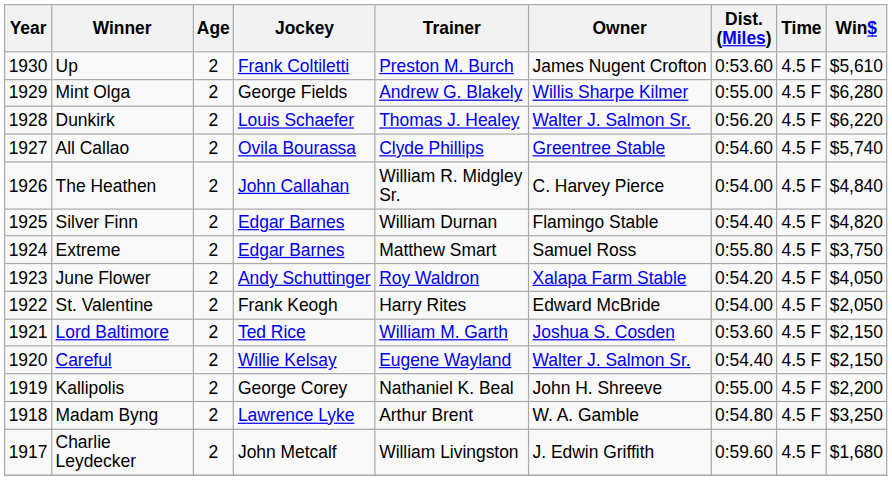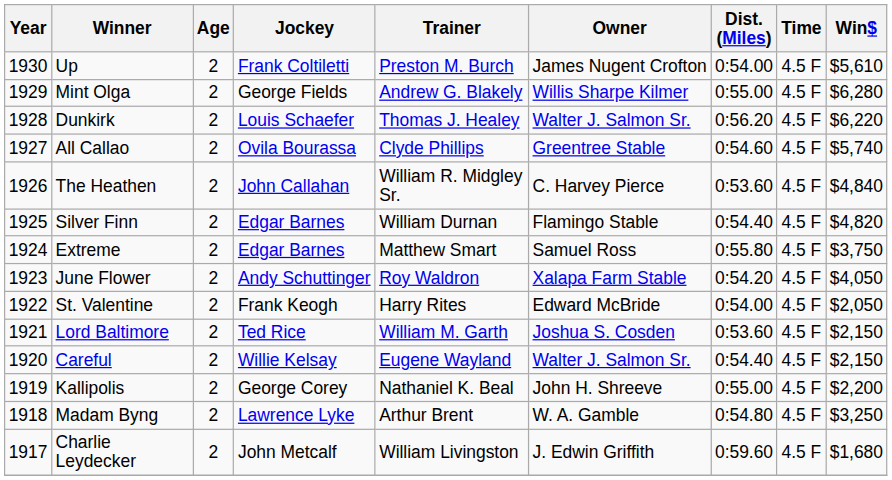 <table class="wikitable sortable" style="font-size:90%">
 <tr>
 <th style="width:30px">Year<br></th>
 <th style="width:110px">Winner<br></th>
 <th style="width:20px">Age<br></th>
 <th style="width:110px">Jockey<br></th>
 <th style="width:120px">Trainer<br></th>
 <th>Owner<br></th>
 <th style="width:25px">Dist.<br> <span>(<a href='#'>Miles</a>)</span></th>
 <th style="width:25px">Time<br></th>
 <th style="width:25px">Win<a href='#'>$</a><br></th>
 </tr>
 <tr>
 <td align=center>1930</td>
 <td>Up</td>
 <td align=center>2</td>
 <td><a href='#'>Frank Coltiletti</a></td>
 <td><a href='#'>Preston M. Burch</a></td>
 <td>James Nugent Crofton</td>
-<td>0:53.60</td>
+<td>0:54.00</td>
 <td align=center>4.5 F</td>
 <td>$5,610</td>
 </tr>
 <tr>
 <td align=center>1929</td>
 <td>Mint Olga</td>
 <td align=center>2</td>
 <td>George Fields</td>
 <td><a href='#'>Andrew G. Blakely</a></td>
 <td><a href='#'>Willis Sharpe Kilmer</a></td>
 <td>0:55.00</td>
 <td align=center>4.5 F</td>
 <td>$6,280</td>
 </tr>
 <tr>
 <td align=center>1928</td>
 <td>Dunkirk</td>
 <td align=center>2</td>
 <td><a href='#'>Louis Schaefer</a></td>
 <td><a href='#'>Thomas J. Healey</a></td>
 <td><a href='#'>Walter J. Salmon Sr.</a></td>
 <td>0:56.20</td>
 <td align=center>4.5 F</td>
 <td>$6,220</td>
 </tr>
 <tr>
 <td align=center>1927</td>
 <td>All Callao</td>
 <td align=center>2</td>
 <td><a href='#'>Ovila Bourassa</a></td>
 <td><a href='#'>Clyde Phillips</a></td>
 <td><a href='#'>Greentree Stable</a></td>
 <td>0:54.60</td>
 <td align=center>4.5 F</td>
 <td>$5,740</td>
 </tr>
 <tr>
 <td align=center>1926</td>
 <td>The Heathen</td>
 <td align=center>2</td>
 <td><a href='#'>John Callahan</a></td>
 <td>William R. Midgley Sr.</td>
 <td>C. Harvey Pierce</td>
-<td>0:54.00</td>
+<td>0:53.60</td>
 <td align=center>4.5 F</td>
 <td>$4,840</td>
 </tr>
 <tr>
 <td align=center>1925</td>
 <td>Silver Finn</td>
 <td align=center>2</td>
 <td><a href='#'>Edgar Barnes</a></td>
 <td>William Durnan</td>
 <td>Flamingo Stable</td>
 <td>0:54.40</td>
 <td align=center>4.5 F</td>
 <td>$4,820</td>
 </tr>
 <tr>
 <td align=center>1924</td>
 <td>Extreme</td>
 <td align=center>2</td>
 <td><a href='#'>Edgar Barnes</a></td>
 <td>Matthew Smart</td>
 <td>Samuel Ross</td>
 <td>0:55.80</td>
 <td align=center>4.5 F</td>
 <td>$3,750</td>
 </tr>
 <tr>
 <td align=center>1923</td>
 <td>June Flower</td>
 <td align=center>2</td>
 <td><a href='#'>Andy Schuttinger</a></td>
 <td><a href='#'>Roy Waldron</a></td>
 <td><a href='#'>Xalapa Farm Stable</a></td>
 <td>0:54.20</td>
 <td align=center>4.5 F</td>
 <td>$4,050</td>
 </tr>
 <tr>
 <td align=center>1922</td>
 <td>St. Valentine</td>
 <td align=center>2</td>
 <td>Frank Keogh</td>
 <td>Harry Rites</td>
 <td>Edward McBride</td>
 <td>0:54.00</td>
 <td align=center>4.5 F</td>
 <td>$2,050</td>
 </tr>
 <tr>
 <td align=center>1921</td>
 <td><a href='#'>Lord Baltimore</a></td>
 <td align=center>2</td>
 <td><a href='#'>Ted Rice</a></td>
 <td><a href='#'>William M. Garth</a></td>
 <td><a href='#'>Joshua S. Cosden</a></td>
 <td>0:53.60</td>
 <td align=center>4.5 F</td>
 <td>$2,150</td>
 </tr>
 <tr>
 <td align=center>1920</td>
 <td><a href='#'>Careful</a></td>
 <td align=center>2</td>
 <td><a href='#'>Willie Kelsay</a></td>
 <td><a href='#'>Eugene Wayland</a></td>
 <td><a href='#'>Walter J. Salmon Sr.</a></td>
 <td>0:54.40</td>
 <td align=center>4.5 F</td>
 <td>$2,150</td>
 </tr>
 <tr>
 <td align=center>1919</td>
 <td>Kallipolis</td>
 <td align=center>2</td>
 <td>George Corey</td>
 <td>Nathaniel K. Beal</td>
 <td>John H. Shreeve</td>
 <td>0:55.00</td>
 <td align=center>4.5 F</td>
 <td>$2,200</td>
 </tr>
 <tr>
 <td align=center>1918</td>
 <td>Madam Byng</td>
 <td align=center>2</td>
 <td><a href='#'>Lawrence Lyke</a></td>
 <td>Arthur Brent</td>
 <td>W. A. Gamble</td>
 <td>0:54.80</td>
 <td align=center>4.5 F</td>
 <td>$3,250</td>
 </tr>
 <tr>
 <td align=center>1917</td>
 <td>Charlie Leydecker</td>
 <td align=center>2</td>
 <td>John Metcalf</td>
 <td>William Livingston</td>
 <td>J. Edwin Griffith</td>
 <td>0:59.60</td>
 <td align=center>4.5 F</td>
 <td>$1,680</td>
 </tr>
 <tr>
 </tr>
 </table>
